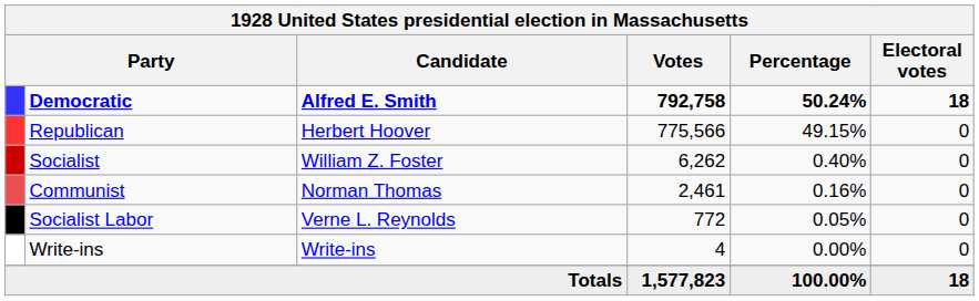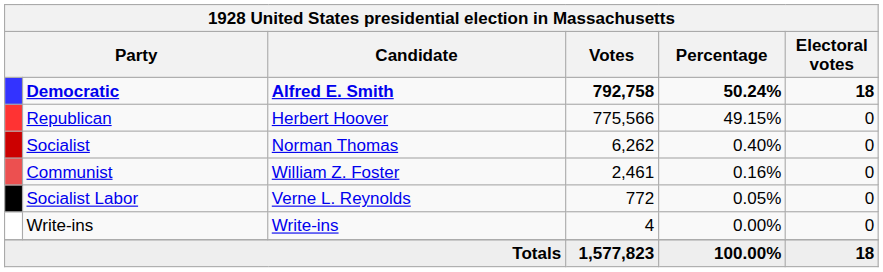 <table class="wikitable" style="font-size: 95%;">
 <tr>
 <th colspan="6">1928 United States presidential election in Massachusetts</th>
 </tr>
 <tr>
 <th colspan="2" style="width: 15em">Party</th>
 <th style="width: 17em">Candidate</th>
 <th style="width: 5em">Votes</th>
 <th style="width: 7em">Percentage</th>
 <th style="width: 5em">Electoral votes</th>
 </tr>
 <tr>
 <th style="background-color:#3333FF; width: 3px"></th>
 <td style="width: 130px"><strong><a href='#'>Democratic</a></strong></td>
 <td><strong><a href='#'>Alfred E. Smith</a></strong></td>
 <td align="right"><strong>792,758</strong></td>
 <td align="right"><strong>50.24%</strong></td>
 <td align="right"><strong>18</strong></td>
 </tr>
 <tr>
 <th style="background-color:#FF3333; width: 3px"></th>
 <td style="width: 130px"><a href='#'>Republican</a></td>
 <td><a href='#'>Herbert Hoover</a></td>
 <td align="right">775,566</td>
 <td align="right">49.15%</td>
 <td align="right">0</td>
 </tr>
 <tr>
 <th style="background-color:#CC0000; width: 3px"></th>
 <td style="width: 130px"><a href='#'>Socialist</a></td>
-<td><a href='#'>William Z. Foster</a></td>
+<td><a href='#'>Norman Thomas</a></td>
 <td align="right">6,262</td>
 <td align="right">0.40%</td>
 <td align="right">0</td>
 </tr>
 <tr>
 <th style="background-color:#EC5050; width: 3px"></th>
 <td style="width: 130px"><a href='#'>Communist</a></td>
-<td><a href='#'>Norman Thomas</a></td>
+<td><a href='#'>William Z. Foster</a></td>
 <td align="right">2,461</td>
 <td align="right">0.16%</td>
 <td align="right">0</td>
 </tr>
 <tr>
 <th style="background-color:#000000; width: 3px"></th>
 <td style="width: 130px"><a href='#'>Socialist Labor</a></td>
 <td><a href='#'>Verne L. Reynolds</a></td>
 <td align="right">772</td>
 <td align="right">0.05%</td>
 <td align="right">0</td>
 </tr>
 <tr>
 <th style="background-color:#FFFFFF; width: 3px"></th>
 <td style="width: 130px">Write-ins</td>
 <td><a href='#'>Write-ins</a></td>
 <td align="right">4</td>
 <td align="right">0.00%</td>
 <td align="right">0</td>
 </tr>
 <tr>
 </tr>
 <tr bgcolor="#EEEEEE">
 <td colspan="3" align="right"><strong>Totals</strong></td>
 <td align="right"><strong>1,577,823</strong></td>
 <td align="right"><strong>100.00%</strong></td>
 <td align="right"><strong>18</strong></td>
 </tr>
 </table>
